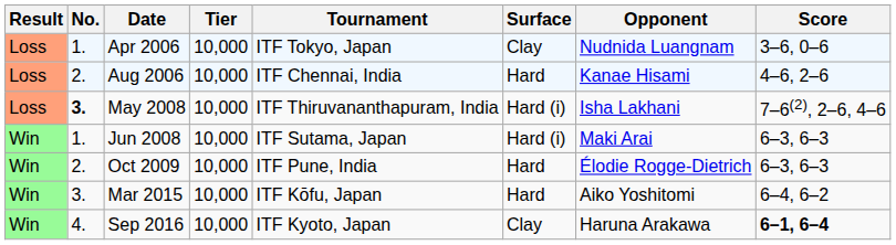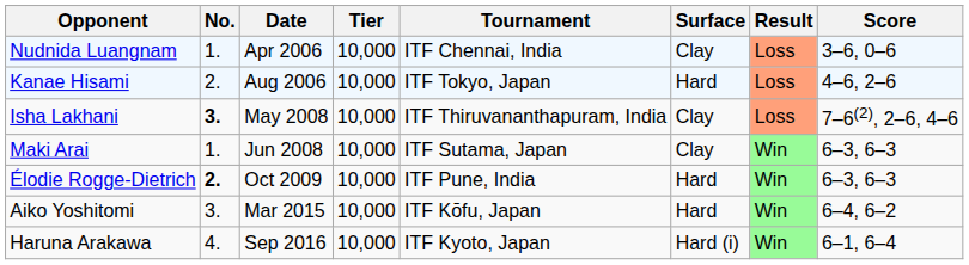 <table class="sortable wikitable" style=font-size:97%>
 <tr>
-<th>Result</th>
+<th>Opponent</th>
 <th>No.</th>
 <th>Date</th>
 <th>Tier</th>
 <th>Tournament</th>
 <th>Surface</th>
-<th>Opponent</th>
+<th>Result</th>
 <th class="unsortable">Score</th>
 </tr>
 <tr style="background:#f0f8ff;">
-<td style="background:#ffa07a;">Loss</td>
+<td> <a href='#'>Nudnida Luangnam</a></td>
 <td>1.</td>
 <td>Apr 2006</td>
 <td>10,000</td>
-<td>ITF Tokyo, Japan</td>
+<td>ITF Chennai, India</td>
 <td>Clay</td>
-<td> <a href='#'>Nudnida Luangnam</a></td>
+<td style="background:#ffa07a;">Loss</td>
 <td>3–6, 0–6</td>
 </tr>
 <tr style="background:#f0f8ff;">
-<td style="background:#ffa07a;">Loss</td>
+<td> <a href='#'>Kanae Hisami</a></td>
 <td>2.</td>
 <td>Aug 2006</td>
 <td>10,000</td>
-<td>ITF Chennai, India</td>
+<td>ITF Tokyo, Japan</td>
 <td>Hard</td>
-<td> <a href='#'>Kanae Hisami</a></td>
+<td style="background:#ffa07a;">Loss</td>
 <td>4–6, 2–6</td>
 </tr>
 <tr>
-<td style="background:#ffa07a;">Loss</td>
+<td> <a href='#'>Isha Lakhani</a></td>
 <td><strong>3.</strong></td>
 <td>May 2008</td>
 <td>10,000</td>
 <td>ITF Thiruvananthapuram, India</td>
-<td>Hard (i)</td>
-<td> <a href='#'>Isha Lakhani</a></td>
+<td>Clay</td>
+<td style="background:#ffa07a;">Loss</td>
 <td>7–6<sup>(2)</sup>, 2–6, 4–6</td>
 </tr>
 <tr>
-<td style="background:#98fb98;">Win</td>
+<td> <a href='#'>Maki Arai</a></td>
 <td>1.</td>
 <td>Jun 2008</td>
 <td>10,000</td>
 <td>ITF Sutama, Japan</td>
-<td>Hard (i)</td>
-<td> <a href='#'>Maki Arai</a></td>
+<td>Clay</td>
+<td style="background:#98fb98;">Win</td>
 <td>6–3, 6–3</td>
 </tr>
 <tr>
-<td style="background:#98fb98;">Win</td>
-<td>2.</td>
+<td> <a href='#'>Élodie Rogge-Dietrich</a></td>
+<td><strong>2.</strong></td>
 <td>Oct 2009</td>
 <td>10,000</td>
 <td>ITF Pune, India</td>
 <td>Hard</td>
-<td> <a href='#'>Élodie Rogge-Dietrich</a></td>
+<td style="background:#98fb98;">Win</td>
 <td>6–3, 6–3</td>
 </tr>
 <tr>
-<td style="background:#98fb98;">Win</td>
+<td> Aiko Yoshitomi</td>
 <td>3.</td>
 <td>Mar 2015</td>
 <td>10,000</td>
 <td>ITF Kōfu, Japan</td>
 <td>Hard</td>
-<td> Aiko Yoshitomi</td>
+<td style="background:#98fb98;">Win</td>
 <td>6–4, 6–2</td>
 </tr>
 <tr>
-<td style="background:#98fb98;">Win</td>
+<td> Haruna Arakawa</td>
 <td>4.</td>
 <td>Sep 2016</td>
 <td>10,000</td>
 <td>ITF Kyoto, Japan</td>
-<td>Clay</td>
-<td> Haruna Arakawa</td>
-<td><strong>6–1, 6–4</strong></td>
+<td>Hard (i)</td>
+<td style="background:#98fb98;">Win</td>
+<td>6–1, 6–4</td>
 </tr>
 </table>
